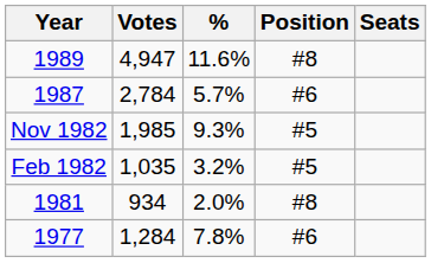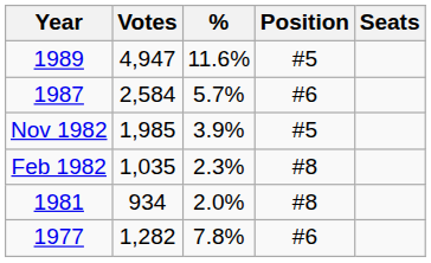 <table class="wikitable">
 <tr>
 <th>Year</th>
 <th>Votes</th>
 <th>%</th>
 <th>Position</th>
 <th>Seats</th>
 </tr>
 <tr>
 <td align=center><a href='#'>1989</a></td>
 <td align=center>4,947</td>
 <td align=center>11.6%</td>
-<td align=center>#8</td>
+<td align=center>#5</td>
 <td></td>
 </tr>
 <tr>
 <td align=center><a href='#'>1987</a></td>
-<td align=center>2,784</td>
+<td align=center>2,584</td>
 <td align=center>5.7%</td>
 <td align=center>#6</td>
 <td></td>
 </tr>
 <tr>
 <td align=center><a href='#'>Nov 1982</a></td>
 <td align=center>1,985</td>
-<td align=center>9.3%</td>
+<td align=center>3.9%</td>
 <td align=center>#5</td>
 <td></td>
 </tr>
 <tr>
 <td align=center><a href='#'>Feb 1982</a></td>
 <td align=center>1,035</td>
-<td align=center>3.2%</td>
-<td align=center>#5</td>
+<td align=center>2.3%</td>
+<td align=center>#8</td>
 <td></td>
 </tr>
 <tr>
 <td align=center><a href='#'>1981</a></td>
 <td align=center>934</td>
 <td align=center>2.0%</td>
 <td align=center>#8</td>
 <td></td>
 </tr>
 <tr>
 <td align=center><a href='#'>1977</a></td>
-<td align=center>1,284</td>
+<td align=center>1,282</td>
 <td align=center>7.8%</td>
 <td align=center>#6</td>
 <td></td>
 </tr>
 </table>
